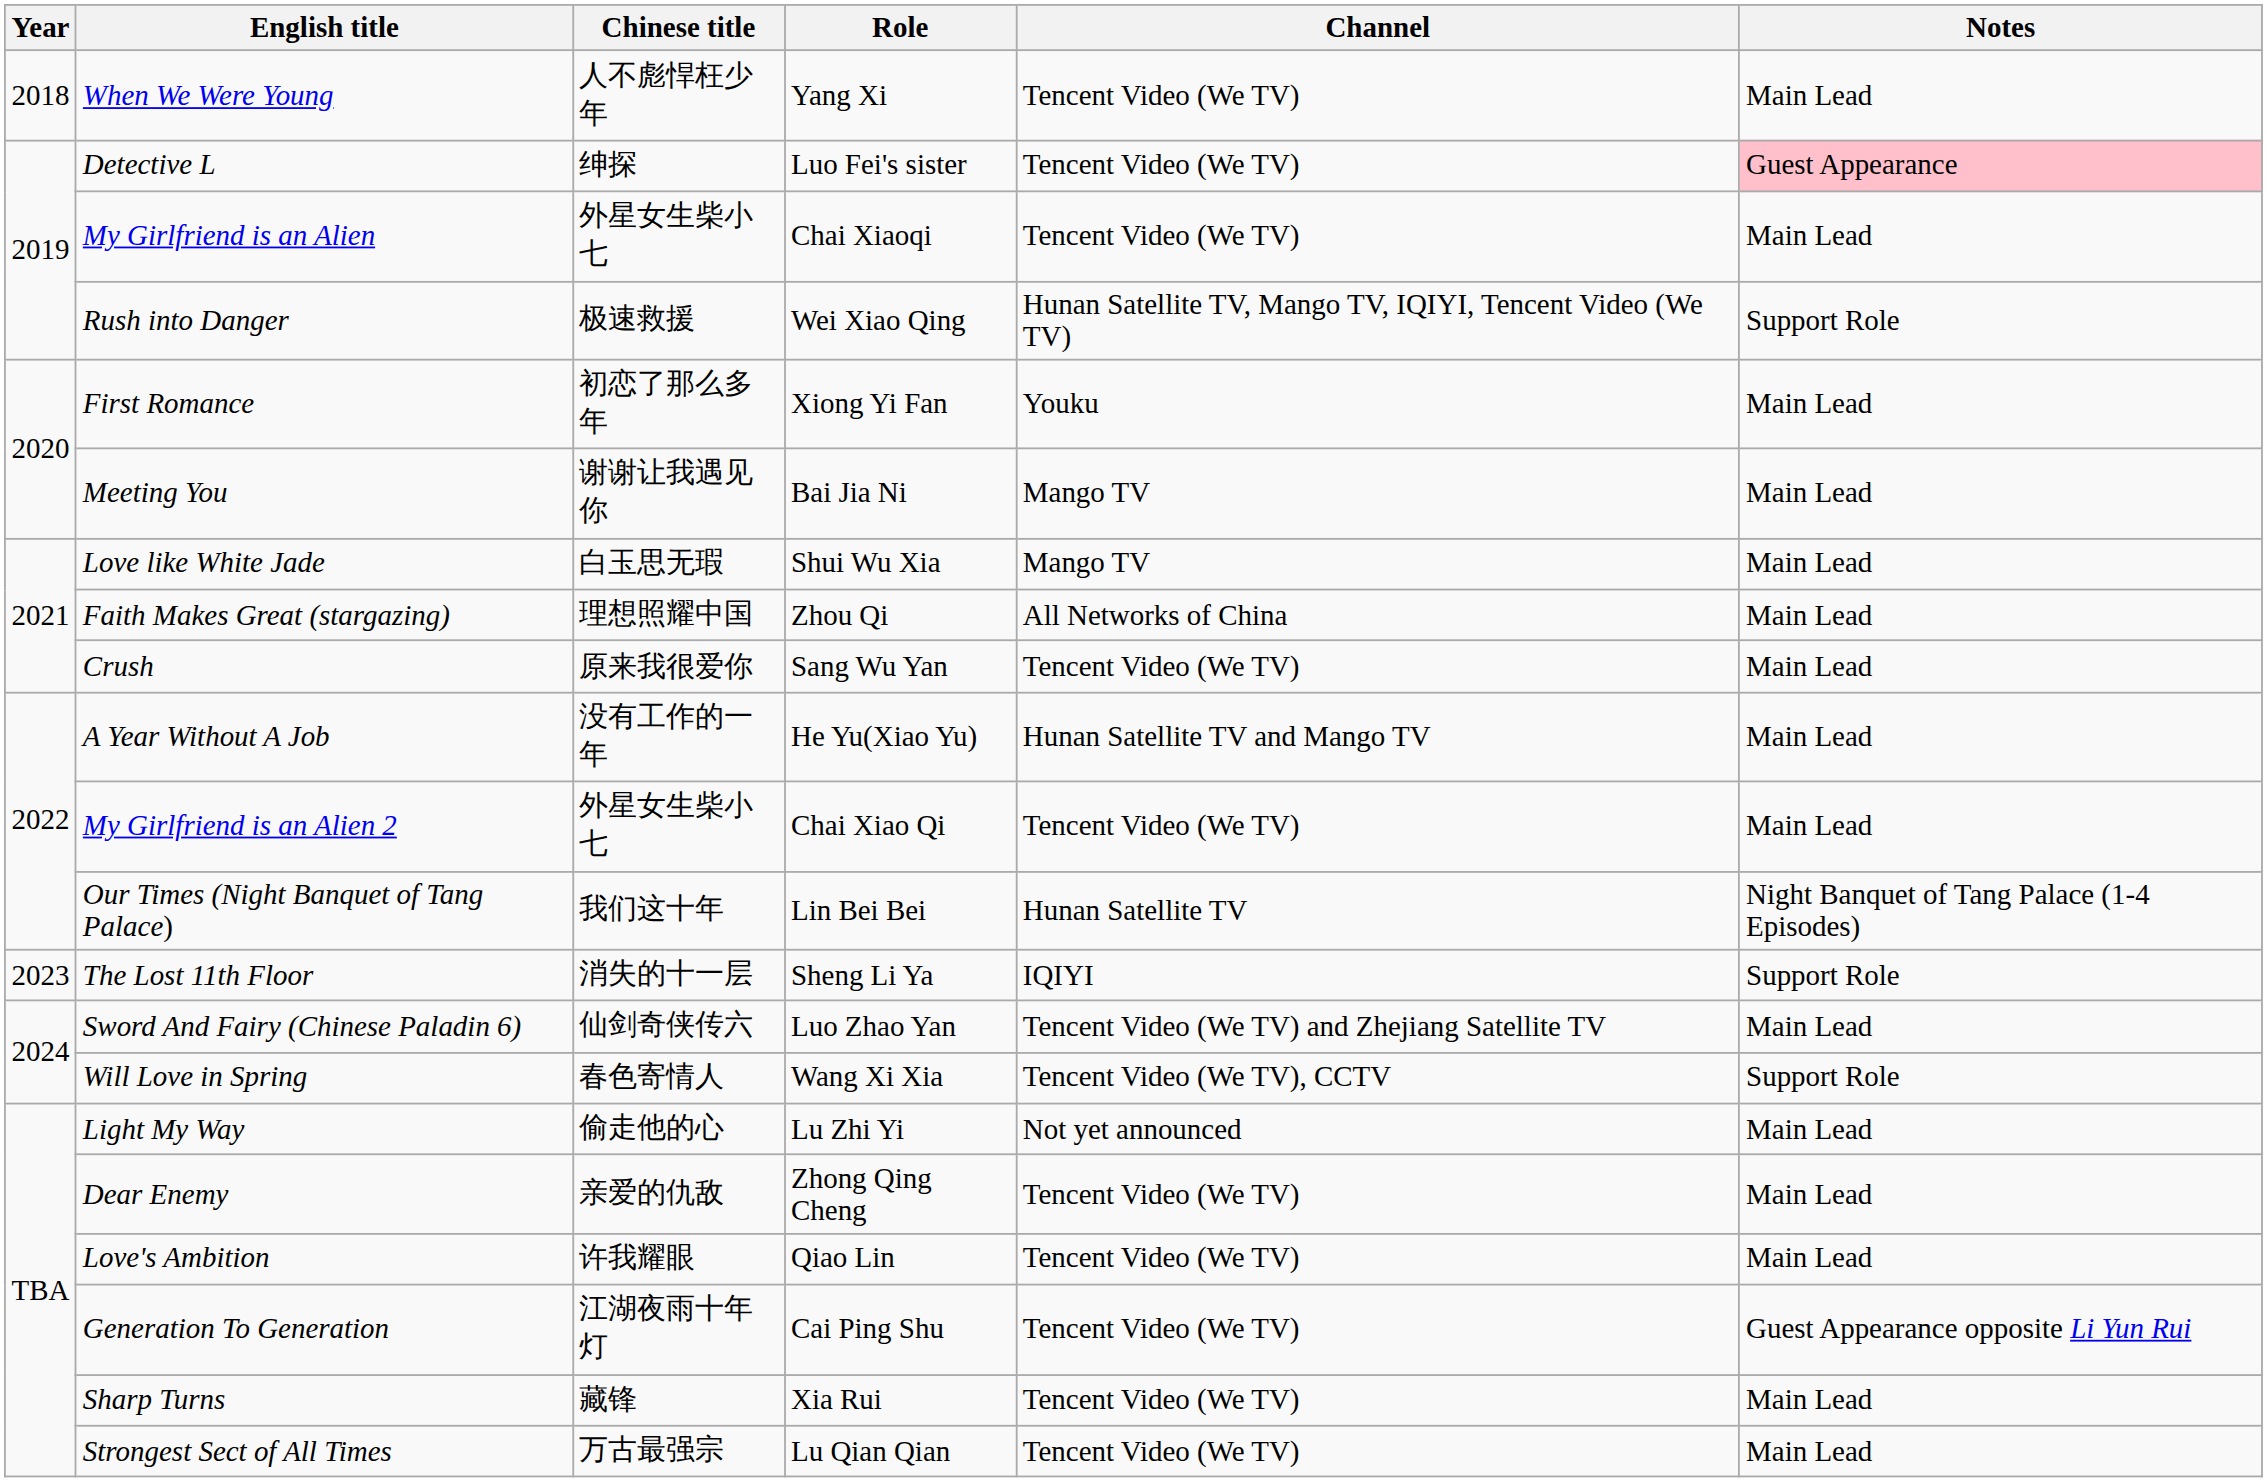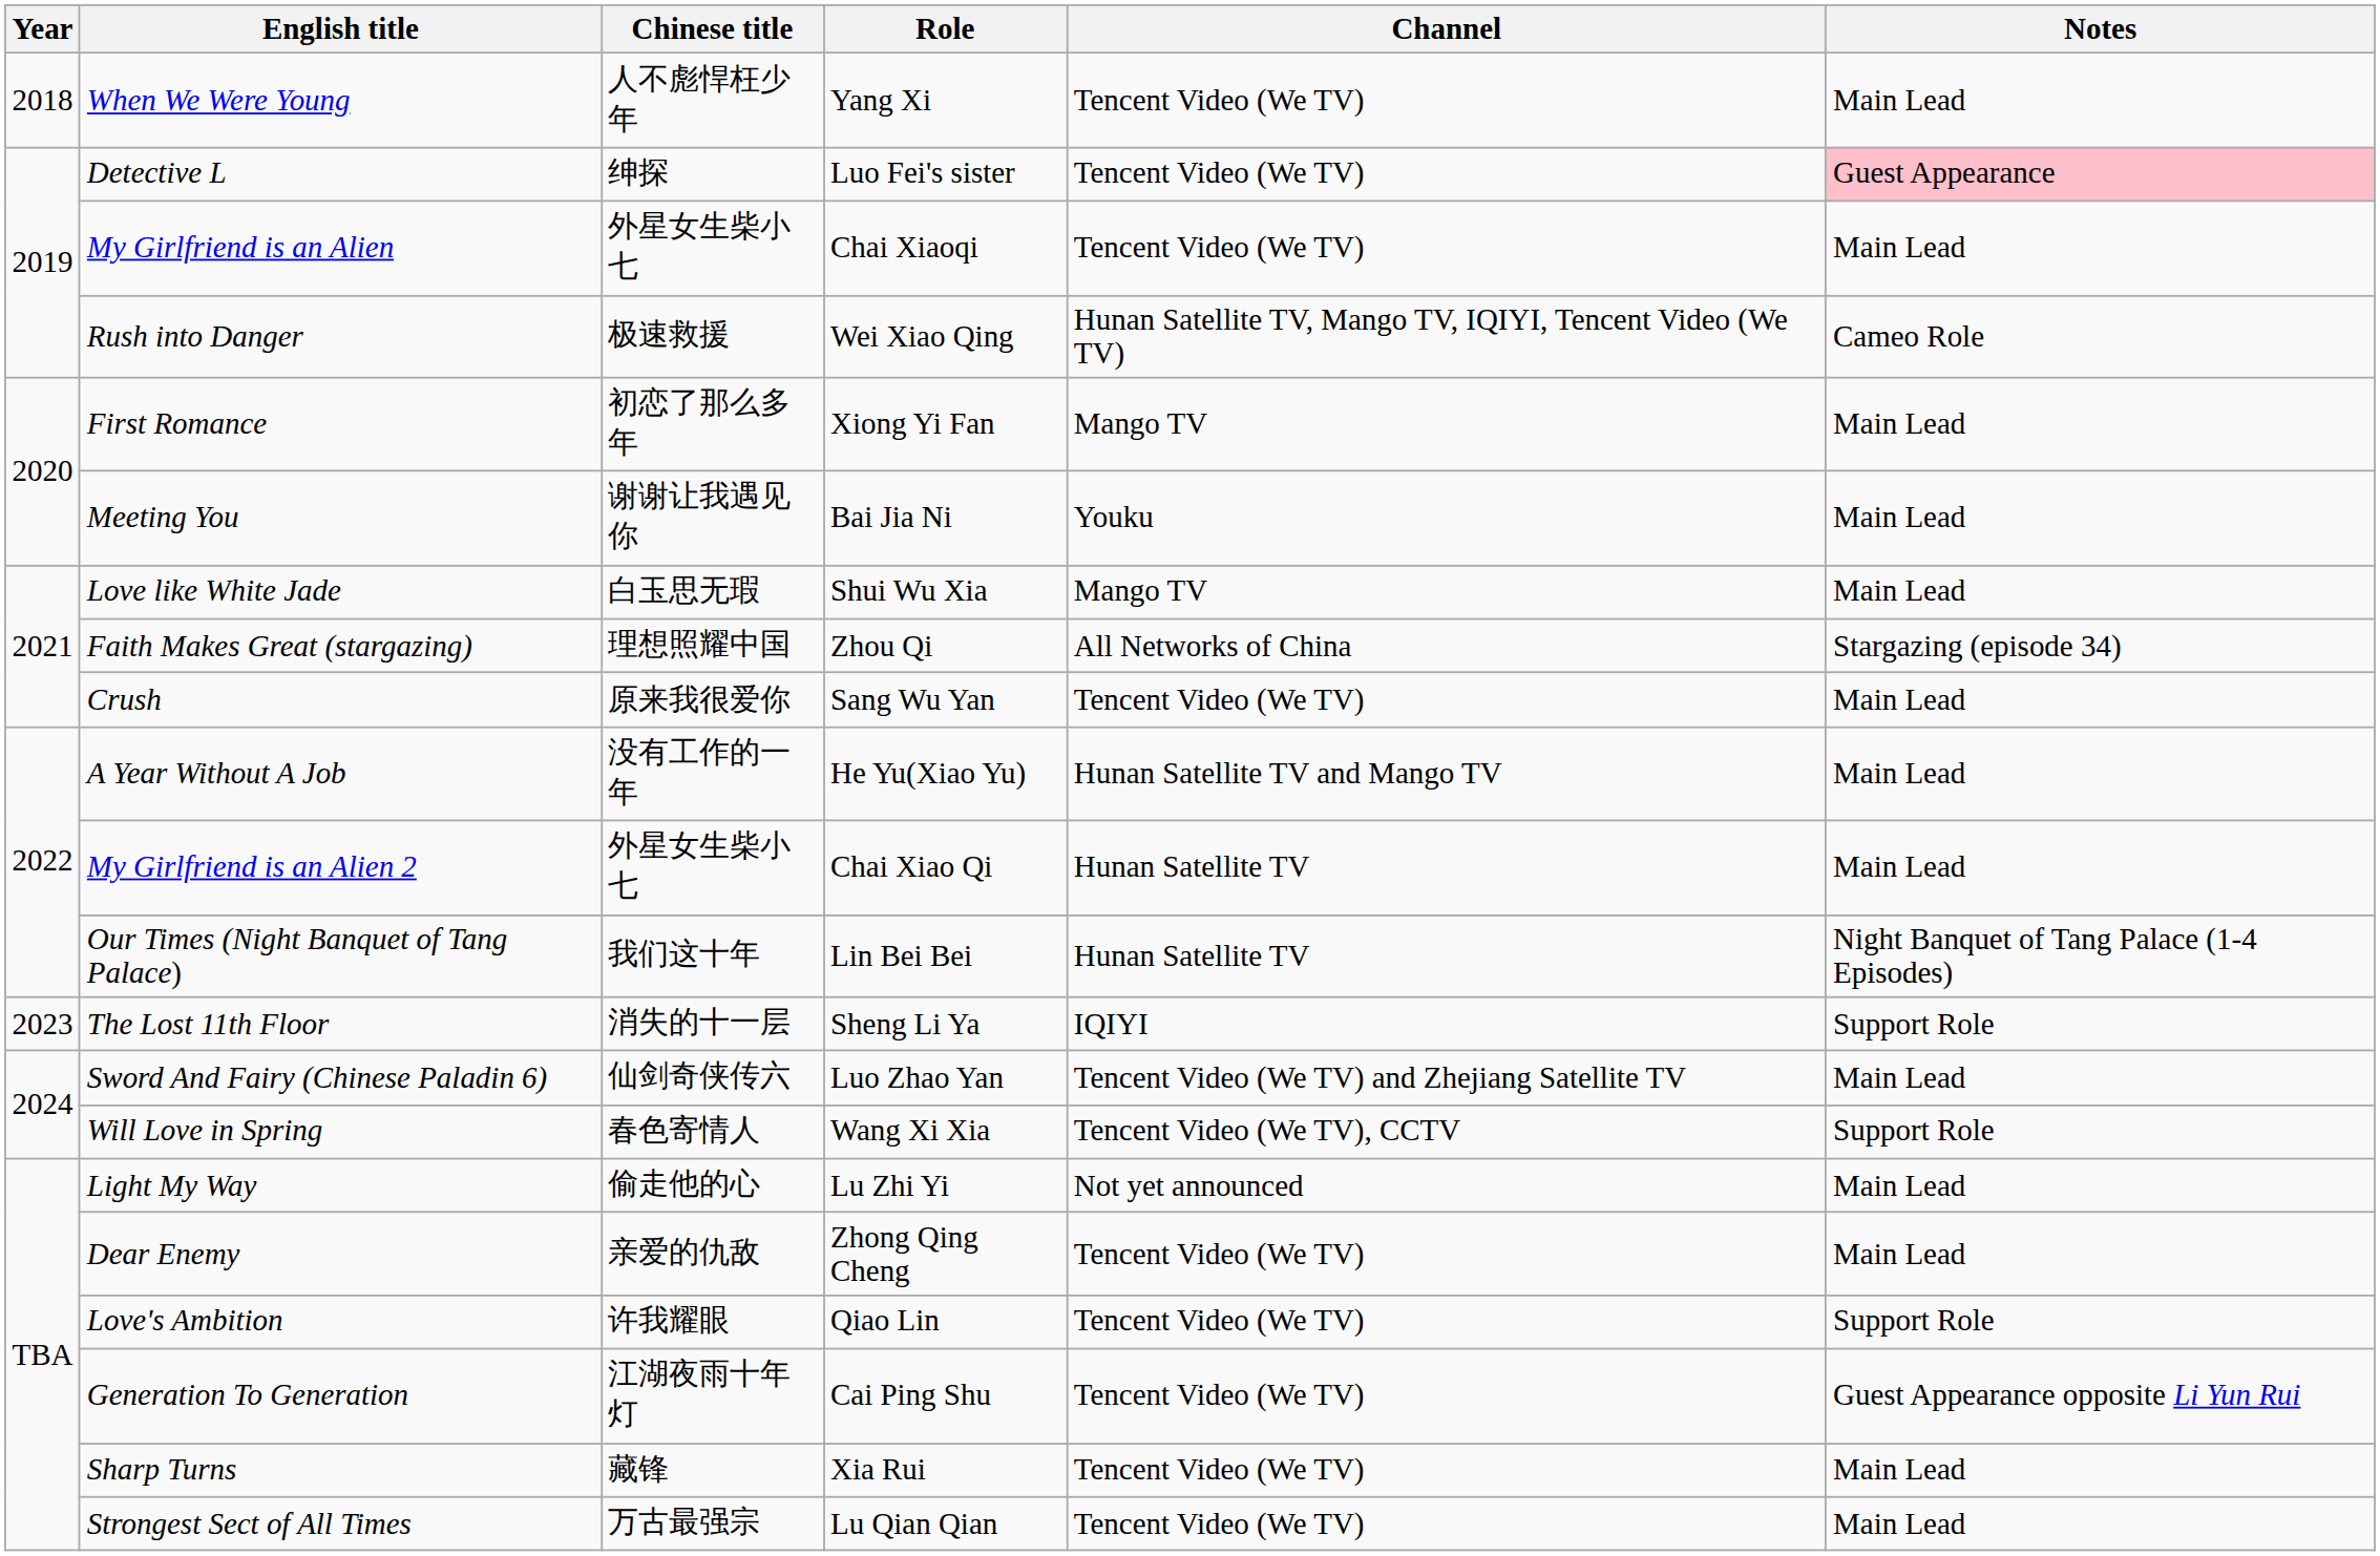 <table class="wikitable">
 <tr>
 <th>Year</th>
 <th>English title</th>
 <th>Chinese title</th>
 <th>Role</th>
 <th>Channel</th>
 <th>Notes</th>
 </tr>
 <tr>
 <td>2018</td>
 <td><em><a href='#'>When We Were Young</a></em></td>
 <td>人不彪悍枉少年</td>
 <td>Yang Xi</td>
 <td>Tencent Video (We TV)</td>
 <td>Main Lead</td>
 </tr>
 <tr>
 <td rowspan=3>2019</td>
 <td><em>Detective L</em></td>
 <td>绅探</td>
 <td>Luo Fei's sister</td>
 <td>Tencent Video (We TV)</td>
 <td style="background: pink;">Guest Appearance</td>
 </tr>
 <tr>
 <td><em><a href='#'>My Girlfriend is an Alien</a></em></td>
 <td>外星女生柴小七</td>
 <td>Chai Xiaoqi</td>
 <td>Tencent Video (We TV)</td>
 <td>Main Lead</td>
 </tr>
 <tr>
 <td><em>Rush into Danger</em></td>
 <td>极速救援</td>
 <td>Wei Xiao Qing</td>
 <td>Hunan Satellite TV, Mango TV,  IQIYI, Tencent Video (We TV)</td>
-<td>Support Role</td>
+<td>Cameo Role</td>
 </tr>
 <tr>
 <td rowspan="2">2020</td>
 <td><em>First Romance </em></td>
 <td>初恋了那么多年</td>
 <td>Xiong Yi Fan</td>
-<td>Youku</td>
+<td>Mango TV</td>
 <td>Main Lead</td>
 </tr>
 <tr>
 <td><em>Meeting You</em></td>
 <td>谢谢让我遇见你</td>
 <td>Bai Jia Ni</td>
-<td>Mango TV</td>
+<td>Youku</td>
 <td>Main Lead</td>
 </tr>
 <tr>
 <td rowspan="3">2021</td>
 <td><em>Love like White Jade </em></td>
 <td>白玉思无瑕</td>
 <td>Shui Wu Xia</td>
 <td>Mango TV</td>
 <td>Main Lead</td>
 </tr>
 <tr>
 <td><em>Faith Makes Great (stargazing)</em></td>
 <td>理想照耀中国</td>
 <td>Zhou Qi</td>
 <td>All Networks of China</td>
-<td>Main Lead</td>
+<td>Stargazing (episode 34)</td>
 </tr>
 <tr>
 <td><em>Crush</em></td>
 <td>原来我很爱你</td>
 <td>Sang Wu Yan</td>
 <td>Tencent Video (We TV)</td>
 <td>Main Lead</td>
 </tr>
 <tr>
 <td rowspan="3">2022</td>
 <td><em>A Year Without A Job </em></td>
 <td>没有工作的一年</td>
 <td>He Yu(Xiao Yu)</td>
 <td>Hunan Satellite TV and Mango TV</td>
 <td>Main Lead</td>
 </tr>
 <tr>
 <td><em><a href='#'>My Girlfriend is an Alien 2</a></em></td>
 <td>外星女生柴小七</td>
 <td>Chai Xiao Qi</td>
-<td>Tencent Video (We TV)</td>
+<td>Hunan Satellite TV</td>
 <td>Main Lead</td>
 </tr>
 <tr>
 <td><em>Our Times (Night Banquet of Tang Palace</em>)</td>
 <td>我们这十年</td>
 <td>Lin Bei Bei</td>
 <td>Hunan Satellite TV</td>
 <td>Night Banquet of Tang Palace (1-4 Episodes)</td>
 </tr>
 <tr>
 <td>2023</td>
 <td><em>The Lost 11th Floor</em></td>
 <td>消失的十一层</td>
 <td>Sheng Li Ya</td>
 <td>IQIYI</td>
 <td>Support Role</td>
 </tr>
 <tr>
 <td rowspan="2">2024</td>
 <td><em>Sword And Fairy (Chinese Paladin 6)</em></td>
 <td>仙剑奇侠传六</td>
 <td>Luo Zhao Yan</td>
 <td>Tencent Video (We TV) and Zhejiang Satellite TV</td>
 <td>Main Lead</td>
 </tr>
 <tr>
 <td><em>Will Love in Spring</em></td>
 <td>春色寄情人</td>
 <td>Wang Xi Xia</td>
 <td>Tencent Video (We TV), CCTV</td>
 <td>Support Role</td>
 </tr>
 <tr>
 <td rowspan="6">TBA</td>
 <td><em>Light My Way</em></td>
 <td>偷走他的心</td>
 <td>Lu Zhi Yi</td>
 <td>Not yet announced</td>
 <td>Main Lead</td>
 </tr>
 <tr>
 <td><em>Dear Enemy</em></td>
 <td>亲爱的仇敌</td>
 <td>Zhong Qing Cheng</td>
 <td>Tencent Video (We TV)</td>
 <td>Main Lead</td>
 </tr>
 <tr>
 <td><em>Love's Ambition</em></td>
 <td>许我耀眼</td>
 <td>Qiao Lin</td>
 <td>Tencent Video (We TV)</td>
-<td>Main Lead</td>
+<td>Support Role</td>
 </tr>
 <tr>
 <td><em>Generation To Generation</em></td>
 <td>江湖夜雨十年灯</td>
 <td>Cai Ping Shu</td>
 <td>Tencent Video (We TV)</td>
 <td>Guest Appearance opposite <a href='#'><em>Li Yun Rui</em></a></td>
 </tr>
 <tr>
 <td><em>Sharp Turns</em></td>
 <td>藏锋</td>
 <td>Xia Rui</td>
 <td>Tencent Video (We TV)</td>
 <td>Main Lead</td>
 </tr>
 <tr>
 <td><em>Strongest Sect of All Times</em></td>
 <td>万古最强宗</td>
 <td>Lu Qian Qian</td>
 <td>Tencent Video (We TV)</td>
 <td>Main Lead</td>
 </tr>
 </table>
